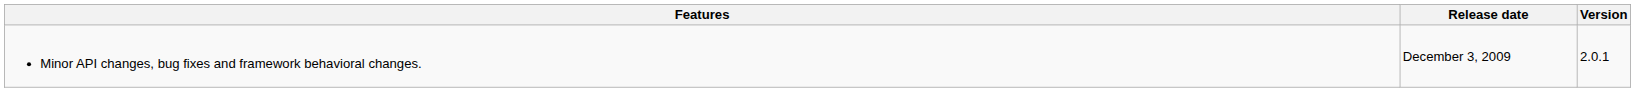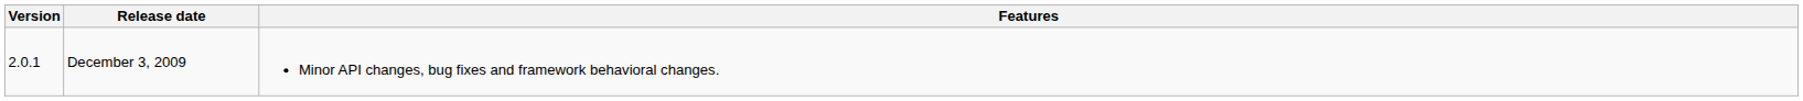 <table class="wikitable" style="width:100%;">
 <tr>
+<th style="width:2%;">Version</th>
+<th style="width:11%;">Release date</th>
 <th style="width:87%;">Features</th>
-<th style="width:11%;">Release date</th>
-<th style="width:2%;">Version</th>
 </tr>
 <tr>
+<td>2.0.1</td>
+<td>December 3, 2009</td>
 <td><br><ul><li>Minor API changes, bug fixes and framework behavioral changes.</li></ul></td>
-<td>December 3, 2009</td>
-<td>2.0.1</td>
 </tr>
 </table>
